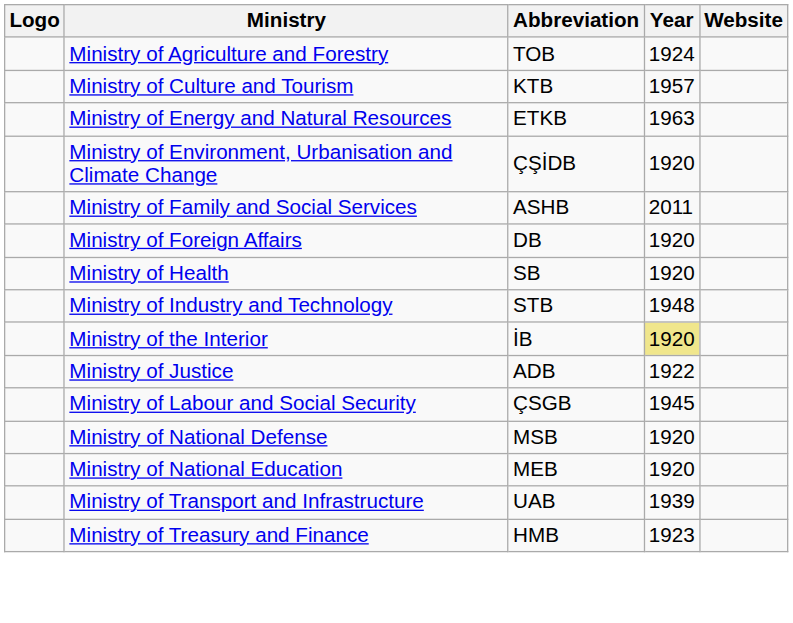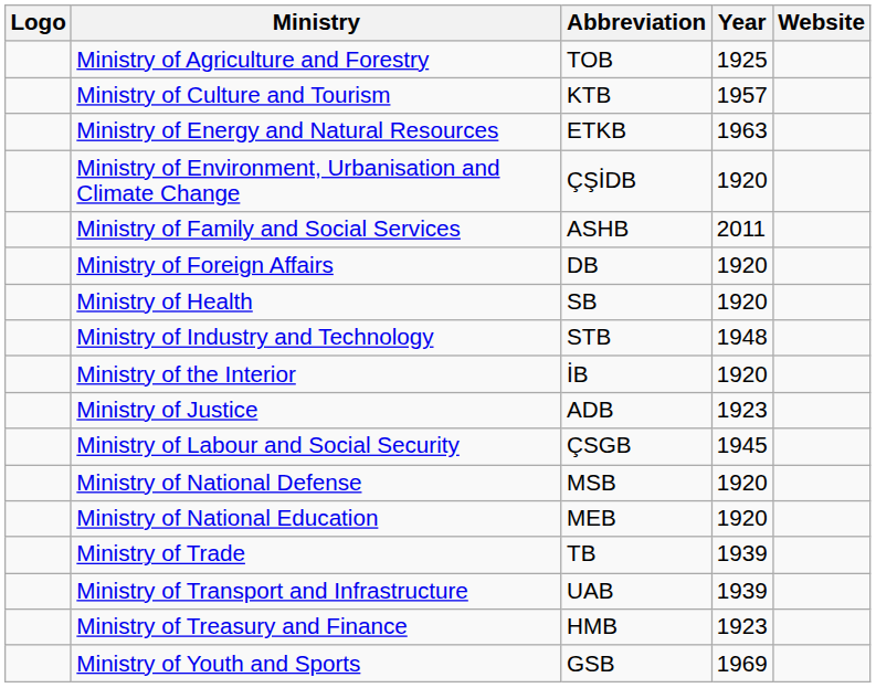 <table class="wikitable">
 <tr>
 <th>Logo</th>
 <th>Ministry</th>
 <th>Abbreviation</th>
 <th>Year</th>
 <th>Website</th>
 </tr>
 <tr>
 <td></td>
 <td><a href='#'>Ministry of Agriculture and Forestry</a><br></td>
 <td>TOB</td>
-<td>1924</td>
+<td>1925</td>
 <td></td>
 </tr>
 <tr>
 <td></td>
 <td><a href='#'>Ministry of Culture and Tourism</a><br></td>
 <td>KTB</td>
 <td>1957</td>
 <td></td>
 </tr>
 <tr>
 <td></td>
 <td><a href='#'>Ministry of Energy and Natural Resources</a><br></td>
 <td>ETKB</td>
 <td>1963</td>
 <td></td>
 </tr>
 <tr>
 <td></td>
 <td><a href='#'>Ministry of Environment, Urbanisation and Climate Change</a><br></td>
 <td>ÇŞİDB</td>
 <td>1920</td>
 <td></td>
 </tr>
 <tr>
 <td></td>
 <td><a href='#'>Ministry of Family and Social Services</a><br></td>
 <td>ASHB</td>
 <td>2011</td>
 <td></td>
 </tr>
 <tr>
 <td></td>
 <td><a href='#'>Ministry of Foreign Affairs</a><br></td>
 <td>DB</td>
 <td>1920</td>
 <td></td>
 </tr>
 <tr>
 <td></td>
 <td><a href='#'>Ministry of Health</a><br></td>
 <td>SB</td>
 <td>1920</td>
 <td></td>
 </tr>
 <tr>
 <td></td>
 <td><a href='#'>Ministry of Industry and Technology</a><br></td>
 <td>STB</td>
 <td>1948</td>
 <td></td>
 </tr>
 <tr>
 <td></td>
 <td><a href='#'>Ministry of the Interior</a><br></td>
 <td>İB</td>
-<td style="background: khaki;">1920</td>
+<td>1920</td>
 <td></td>
 </tr>
 <tr>
 <td></td>
 <td><a href='#'>Ministry of Justice</a><br></td>
 <td>ADB</td>
-<td>1922</td>
+<td>1923</td>
 <td></td>
 </tr>
 <tr>
 <td></td>
 <td><a href='#'>Ministry of Labour and Social Security</a><br></td>
 <td>ÇSGB</td>
 <td>1945</td>
 <td></td>
 </tr>
 <tr>
 <td></td>
 <td><a href='#'>Ministry of National Defense</a><br></td>
 <td>MSB</td>
 <td>1920</td>
 <td></td>
 </tr>
 <tr>
 <td></td>
 <td><a href='#'>Ministry of National Education</a><br></td>
 <td>MEB</td>
 <td>1920</td>
 <td></td>
 </tr>
 <tr>
 <td></td>
+<td><a href='#'>Ministry of Trade</a><br></td>
+<td>TB</td>
+<td>1939</td>
+<td></td>
+</tr>
+<tr>
+<td></td>
 <td><a href='#'>Ministry of Transport and Infrastructure</a><br></td>
 <td>UAB</td>
 <td>1939</td>
 <td></td>
 </tr>
 <tr>
 <td></td>
 <td><a href='#'>Ministry of Treasury and Finance</a><br></td>
 <td>HMB</td>
 <td>1923</td>
 <td></td>
 </tr>
+<tr>
+<td></td>
+<td><a href='#'>Ministry of Youth and Sports</a><br></td>
+<td>GSB</td>
+<td>1969</td>
+<td></td>
+</tr>
 </table>
